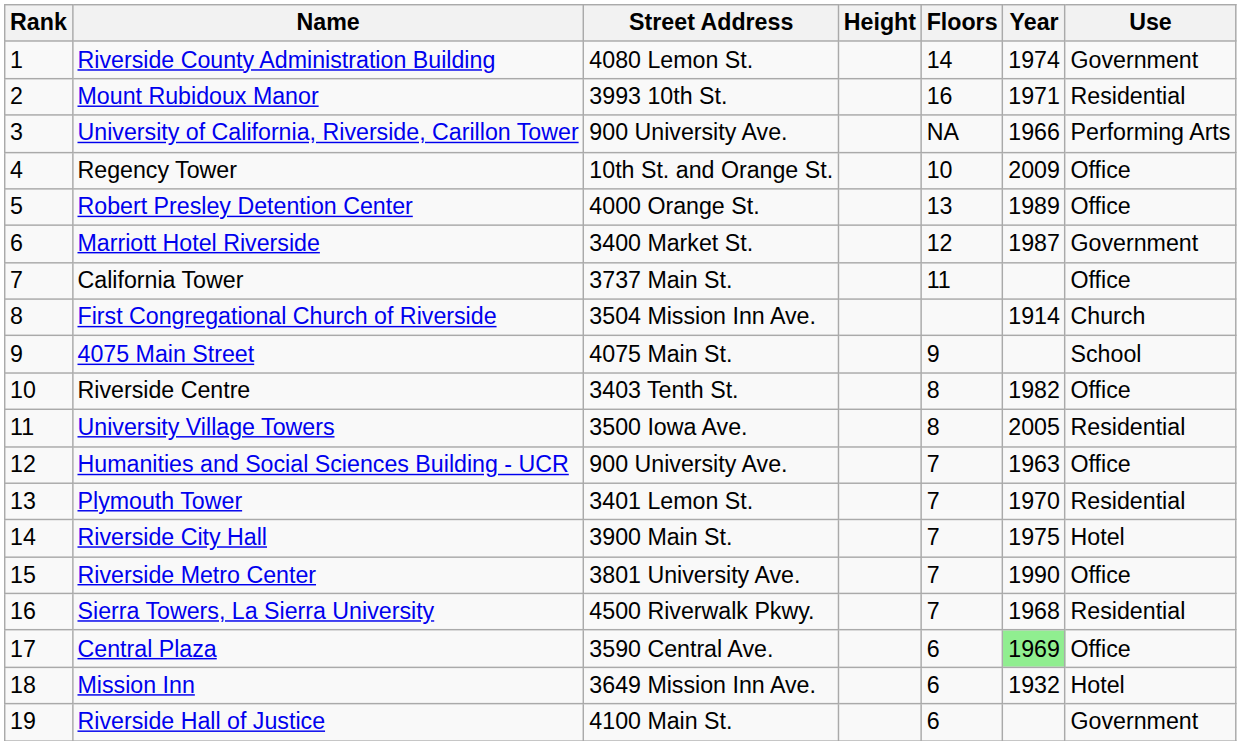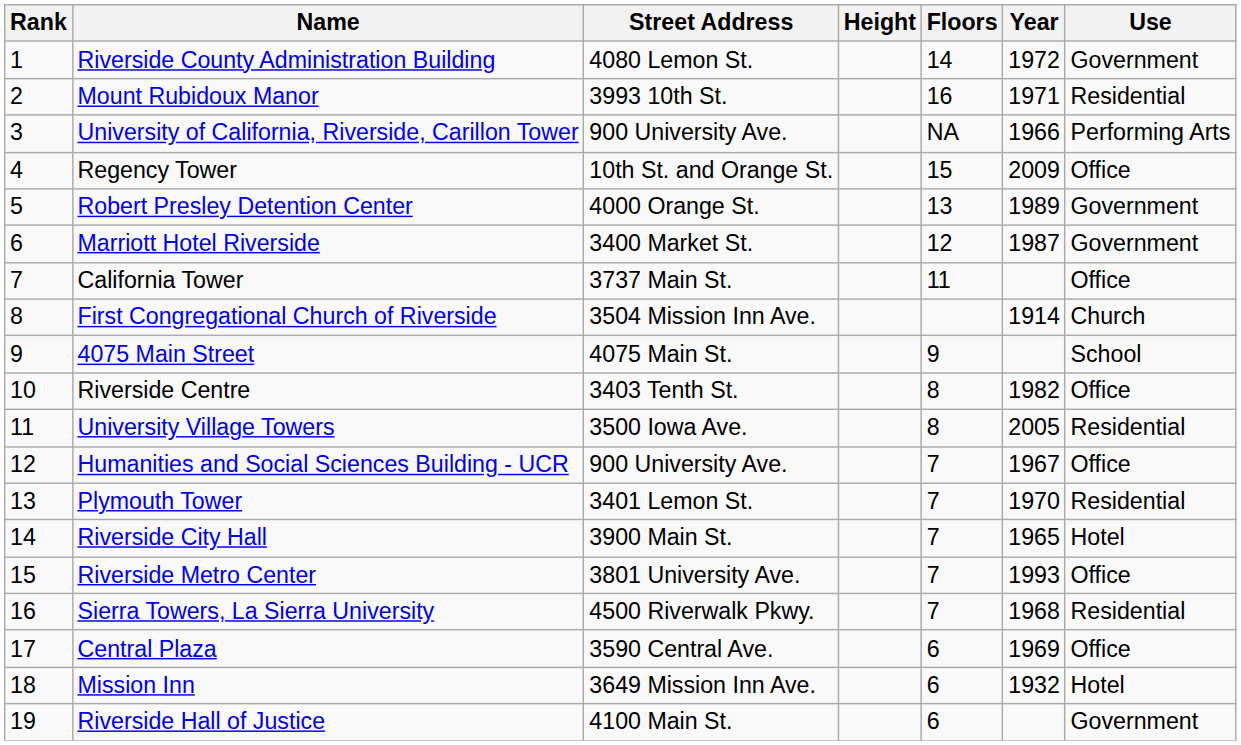 <table class="wikitable sortable">
 <tr>
 <th>Rank</th>
 <th>Name</th>
 <th>Street Address</th>
 <th>Height</th>
 <th>Floors</th>
 <th>Year</th>
 <th>Use</th>
 </tr>
 <tr>
 <td>1</td>
 <td><a href='#'>Riverside County Administration Building</a></td>
 <td>4080 Lemon St.</td>
 <td></td>
 <td>14</td>
-<td>1974</td>
+<td>1972</td>
 <td>Government</td>
 </tr>
 <tr>
 <td>2</td>
 <td><a href='#'>Mount Rubidoux Manor</a></td>
 <td>3993 10th St.</td>
 <td></td>
 <td>16</td>
 <td>1971</td>
 <td>Residential</td>
 </tr>
 <tr>
 <td>3</td>
 <td><a href='#'>University of California, Riverside, Carillon Tower</a></td>
 <td>900 University Ave.</td>
 <td></td>
 <td>NA</td>
 <td>1966</td>
 <td>Performing Arts</td>
 </tr>
 <tr>
 <td>4</td>
 <td>Regency Tower</td>
 <td>10th St. and Orange St.</td>
 <td></td>
-<td>10</td>
+<td>15</td>
 <td>2009</td>
 <td>Office</td>
 </tr>
 <tr>
 <td>5</td>
 <td><a href='#'>Robert Presley Detention Center</a></td>
 <td>4000 Orange St.</td>
 <td></td>
 <td>13</td>
 <td>1989</td>
-<td>Office</td>
+<td>Government</td>
 </tr>
 <tr>
 <td>6</td>
 <td><a href='#'>Marriott Hotel Riverside</a></td>
 <td>3400 Market St.</td>
 <td></td>
 <td>12</td>
 <td>1987</td>
 <td>Government</td>
 </tr>
 <tr>
 <td>7</td>
 <td>California Tower</td>
 <td>3737 Main St.</td>
 <td></td>
 <td>11</td>
 <td></td>
 <td>Office</td>
 </tr>
 <tr>
 <td>8</td>
 <td><a href='#'>First Congregational Church of Riverside</a></td>
 <td>3504 Mission Inn Ave.</td>
 <td></td>
 <td></td>
 <td>1914</td>
 <td>Church</td>
 </tr>
 <tr>
 <td>9</td>
 <td><a href='#'>4075 Main Street</a></td>
 <td>4075 Main St.</td>
 <td></td>
 <td>9</td>
 <td></td>
 <td>School</td>
 </tr>
 <tr>
 <td>10</td>
 <td>Riverside Centre</td>
 <td>3403 Tenth St.</td>
 <td></td>
 <td>8</td>
 <td>1982</td>
 <td>Office</td>
 </tr>
 <tr>
 <td>11</td>
 <td><a href='#'>University Village Towers</a></td>
 <td>3500 Iowa Ave.</td>
 <td></td>
 <td>8</td>
 <td>2005</td>
 <td>Residential</td>
 </tr>
 <tr>
 <td>12</td>
 <td><a href='#'>Humanities and Social Sciences Building - UCR</a></td>
 <td>900 University Ave.</td>
 <td></td>
 <td>7</td>
-<td>1963</td>
+<td>1967</td>
 <td>Office</td>
 </tr>
 <tr>
 <td>13</td>
 <td><a href='#'>Plymouth Tower</a></td>
 <td>3401 Lemon St.</td>
 <td></td>
 <td>7</td>
 <td>1970</td>
 <td>Residential</td>
 </tr>
 <tr>
 <td>14</td>
 <td><a href='#'>Riverside City Hall</a></td>
 <td>3900 Main St.</td>
 <td></td>
 <td>7</td>
-<td>1975</td>
+<td>1965</td>
 <td>Hotel</td>
 </tr>
 <tr>
 <td>15</td>
 <td><a href='#'>Riverside Metro Center</a></td>
 <td>3801 University Ave.</td>
 <td></td>
 <td>7</td>
-<td>1990</td>
+<td>1993</td>
 <td>Office</td>
 </tr>
 <tr>
 <td>16</td>
 <td><a href='#'>Sierra Towers, La Sierra University</a></td>
 <td>4500 Riverwalk Pkwy.</td>
 <td></td>
 <td>7</td>
 <td>1968</td>
 <td>Residential</td>
 </tr>
 <tr>
 <td>17</td>
 <td><a href='#'>Central Plaza</a></td>
 <td>3590 Central Ave.</td>
 <td></td>
 <td>6</td>
-<td style="background: lightgreen;">1969</td>
+<td>1969</td>
 <td>Office</td>
 </tr>
 <tr>
 <td>18</td>
 <td><a href='#'>Mission Inn</a></td>
 <td>3649 Mission Inn Ave.</td>
 <td></td>
 <td>6</td>
 <td>1932</td>
 <td>Hotel</td>
 </tr>
 <tr>
 <td>19</td>
 <td><a href='#'>Riverside Hall of Justice</a></td>
 <td>4100 Main St.</td>
 <td></td>
 <td>6</td>
 <td></td>
 <td>Government</td>
 </tr>
 <tr>
 </tr>
 </table>
